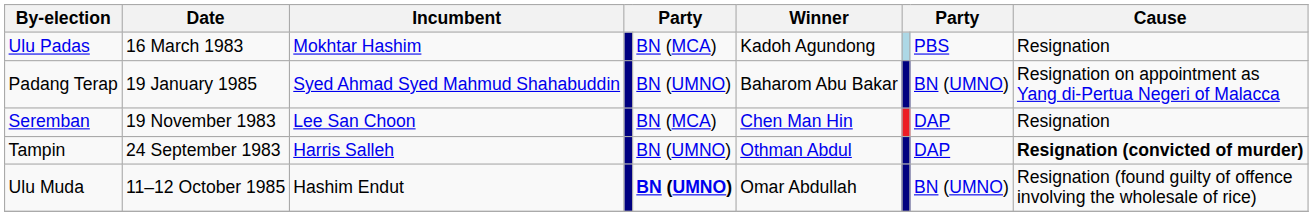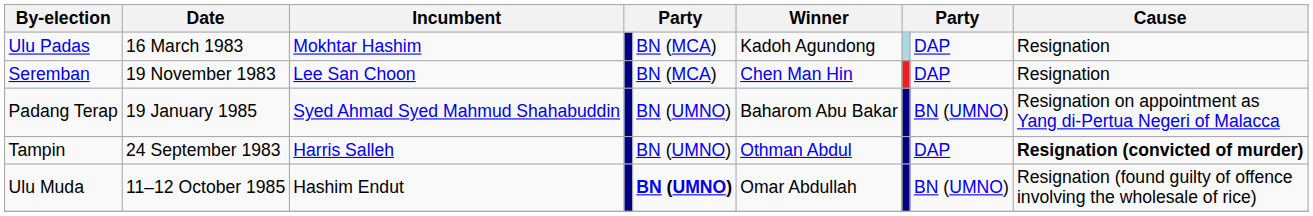 <table class="wikitable">
 <tr>
 <th>By-election</th>
 <th>Date</th>
 <th>Incumbent</th>
 <th colspan=2>Party</th>
 <th>Winner</th>
 <th colspan=2>Party</th>
 <th>Cause</th>
 </tr>
 <tr>
 <td><a href='#'>Ulu Padas</a></td>
 <td>16 March 1983</td>
 <td><a href='#'>Mokhtar Hashim</a></td>
 <td bgcolor=#000080></td>
 <td><a href='#'>BN</a> (<a href='#'>MCA</a>)</td>
 <td>Kadoh Agundong</td>
 <td bgcolor=#ADD8E6></td>
-<td><a href='#'>PBS</a></td>
+<td><a href='#'>DAP</a></td>
+<td>Resignation</td>
+</tr>
+<tr>
+<td><a href='#'>Seremban</a></td>
+<td>19 November 1983</td>
+<td><a href='#'>Lee San Choon</a></td>
+<td bgcolor=#000080></td>
+<td><a href='#'>BN</a> (<a href='#'>MCA</a>)</td>
+<td><a href='#'>Chen Man Hin</a></td>
+<td bgcolor=#ED1C24></td>
+<td><a href='#'>DAP</a></td>
 <td>Resignation</td>
 </tr>
 <tr>
 <td>Padang Terap</td>
 <td>19 January 1985</td>
 <td><a href='#'>Syed Ahmad Syed Mahmud Shahabuddin</a></td>
 <td bgcolor=#000080></td>
 <td><a href='#'>BN</a> (<a href='#'>UMNO</a>)</td>
 <td>Baharom Abu Bakar</td>
 <td bgcolor=#000080></td>
 <td><a href='#'>BN</a> (<a href='#'>UMNO</a>)</td>
 <td>Resignation on appointment as<br><a href='#'>Yang di-Pertua Negeri of Malacca</a></td>
-</tr>
-<tr>
-<td><a href='#'>Seremban</a></td>
-<td>19 November 1983</td>
-<td><a href='#'>Lee San Choon</a></td>
-<td bgcolor=#000080></td>
-<td><a href='#'>BN</a> (<a href='#'>MCA</a>)</td>
-<td><a href='#'>Chen Man Hin</a></td>
-<td bgcolor=#ED1C24></td>
-<td><a href='#'>DAP</a></td>
-<td>Resignation</td>
 </tr>
 <tr>
 <td>Tampin</td>
 <td>24 September 1983</td>
 <td><a href='#'>Harris Salleh</a></td>
 <td bgcolor=#000080></td>
 <td><a href='#'>BN</a> (<a href='#'>UMNO</a>)</td>
 <td><a href='#'>Othman Abdul</a></td>
 <td bgcolor=#000080></td>
 <td><a href='#'>DAP</a></td>
 <td><strong>Resignation (convicted of murder)</strong></td>
 </tr>
 <tr>
 <td>Ulu Muda</td>
 <td>11–12 October 1985</td>
 <td>Hashim Endut</td>
 <td bgcolor=#000080></td>
 <td><strong><a href='#'>BN</a> (<a href='#'>UMNO</a>)</strong></td>
 <td>Omar Abdullah</td>
 <td bgcolor=#000080></td>
 <td><a href='#'>BN</a> (<a href='#'>UMNO</a>)</td>
 <td>Resignation (found guilty of offence<br> involving the wholesale of rice)</td>
 </tr>
 <tr>
 </tr>
 </table>
